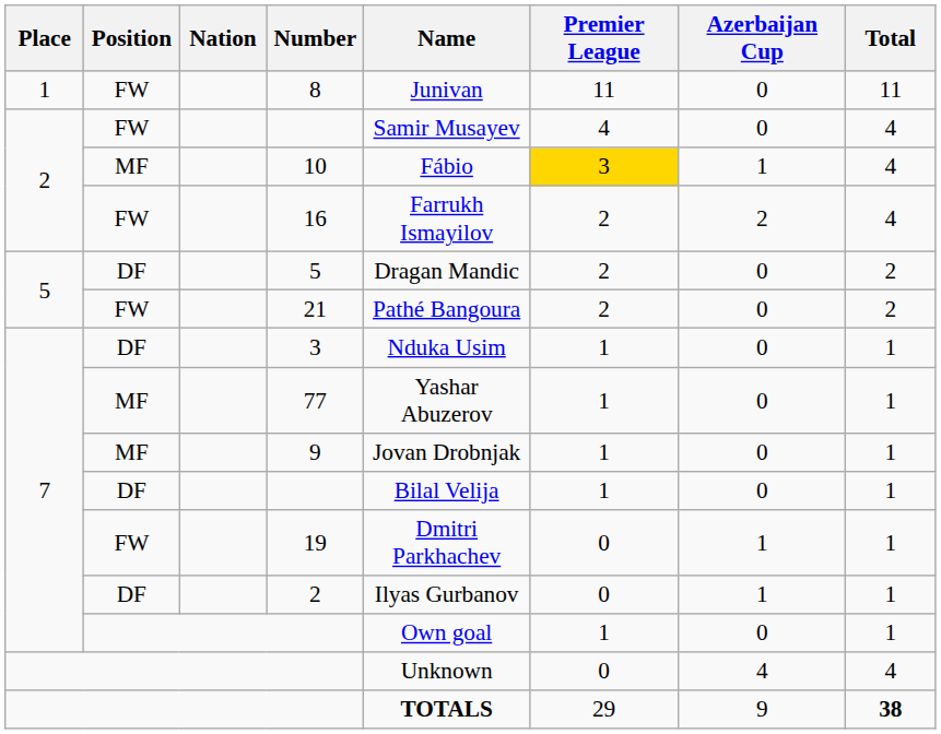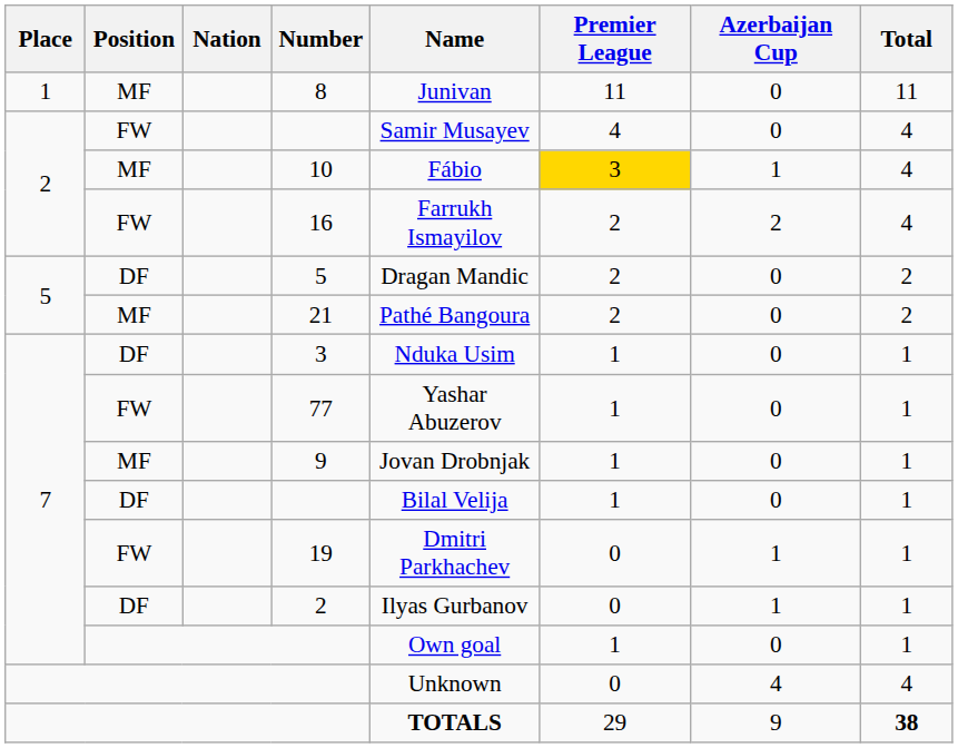 <table class="wikitable" style="font-size: 95%; text-align: center;">
 <tr>
 <th width=60>Place</th>
 <th width=60>Position</th>
 <th width=60>Nation</th>
 <th width=60>Number</th>
 <th width=150>Name</th>
 <th width=150><a href='#'>Premier League</a></th>
 <th width=150><a href='#'>Azerbaijan Cup</a></th>
 <th width=80>Total</th>
 </tr>
 <tr>
 <td>1</td>
-<td>FW</td>
+<td>MF</td>
 <td></td>
 <td>8</td>
 <td><a href='#'>Junivan</a></td>
 <td>11</td>
 <td>0</td>
 <td>11</td>
 </tr>
 <tr>
 <td rowspan="3">2</td>
 <td>FW</td>
 <td></td>
 <td></td>
 <td><a href='#'>Samir Musayev</a></td>
 <td>4</td>
 <td>0</td>
 <td>4</td>
 </tr>
 <tr>
 <td>MF</td>
 <td></td>
 <td>10</td>
 <td><a href='#'>Fábio</a></td>
 <td style="background: gold;">3</td>
 <td>1</td>
 <td>4</td>
 </tr>
 <tr>
 <td>FW</td>
 <td></td>
 <td>16</td>
 <td><a href='#'>Farrukh Ismayilov</a></td>
 <td>2</td>
 <td>2</td>
 <td>4</td>
 </tr>
 <tr>
 <td rowspan="2">5</td>
 <td>DF</td>
 <td></td>
 <td>5</td>
 <td>Dragan Mandic</td>
 <td>2</td>
 <td>0</td>
 <td>2</td>
 </tr>
 <tr>
-<td>FW</td>
+<td>MF</td>
 <td></td>
 <td>21</td>
 <td><a href='#'>Pathé Bangoura</a></td>
 <td>2</td>
 <td>0</td>
 <td>2</td>
 </tr>
 <tr>
 <td rowspan="7">7</td>
 <td>DF</td>
 <td></td>
 <td>3</td>
 <td><a href='#'>Nduka Usim</a></td>
 <td>1</td>
 <td>0</td>
 <td>1</td>
 </tr>
 <tr>
-<td>MF</td>
+<td>FW</td>
 <td></td>
 <td>77</td>
 <td>Yashar Abuzerov</td>
 <td>1</td>
 <td>0</td>
 <td>1</td>
 </tr>
 <tr>
 <td>MF</td>
 <td></td>
 <td>9</td>
 <td>Jovan Drobnjak</td>
 <td>1</td>
 <td>0</td>
 <td>1</td>
 </tr>
 <tr>
 <td>DF</td>
 <td></td>
 <td></td>
 <td><a href='#'>Bilal Velija</a></td>
 <td>1</td>
 <td>0</td>
 <td>1</td>
 </tr>
 <tr>
 <td>FW</td>
 <td></td>
 <td>19</td>
 <td><a href='#'>Dmitri Parkhachev</a></td>
 <td>0</td>
 <td>1</td>
 <td>1</td>
 </tr>
 <tr>
 <td>DF</td>
 <td></td>
 <td>2</td>
 <td>Ilyas Gurbanov</td>
 <td>0</td>
 <td>1</td>
 <td>1</td>
 </tr>
 <tr>
 <td colspan="3"></td>
 <td><a href='#'>Own goal</a></td>
 <td>1</td>
 <td>0</td>
 <td>1</td>
 </tr>
 <tr>
 <td colspan="4"></td>
 <td>Unknown</td>
 <td>0</td>
 <td>4</td>
 <td>4</td>
 </tr>
 <tr>
 <td colspan="4"></td>
 <td><strong>TOTALS</strong></td>
 <td>29</td>
 <td>9</td>
 <td><strong>38</strong></td>
 </tr>
 </table>
